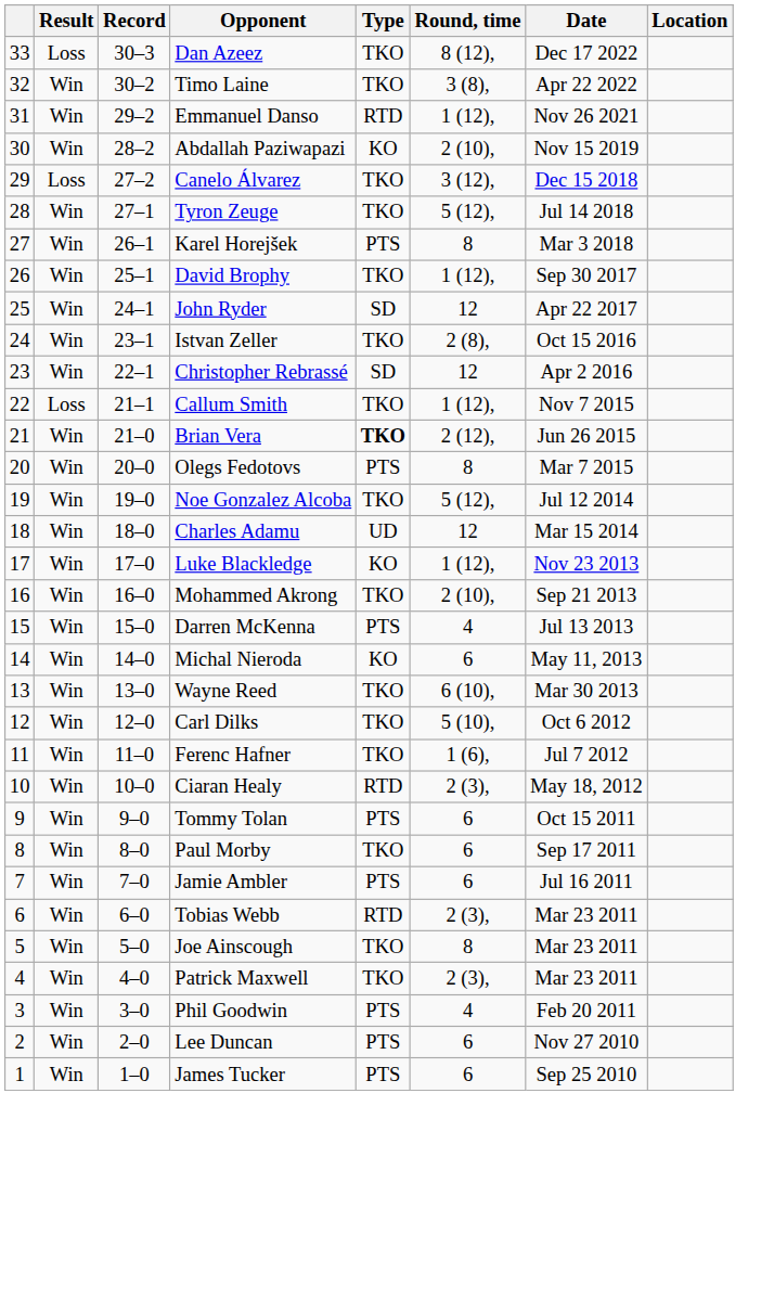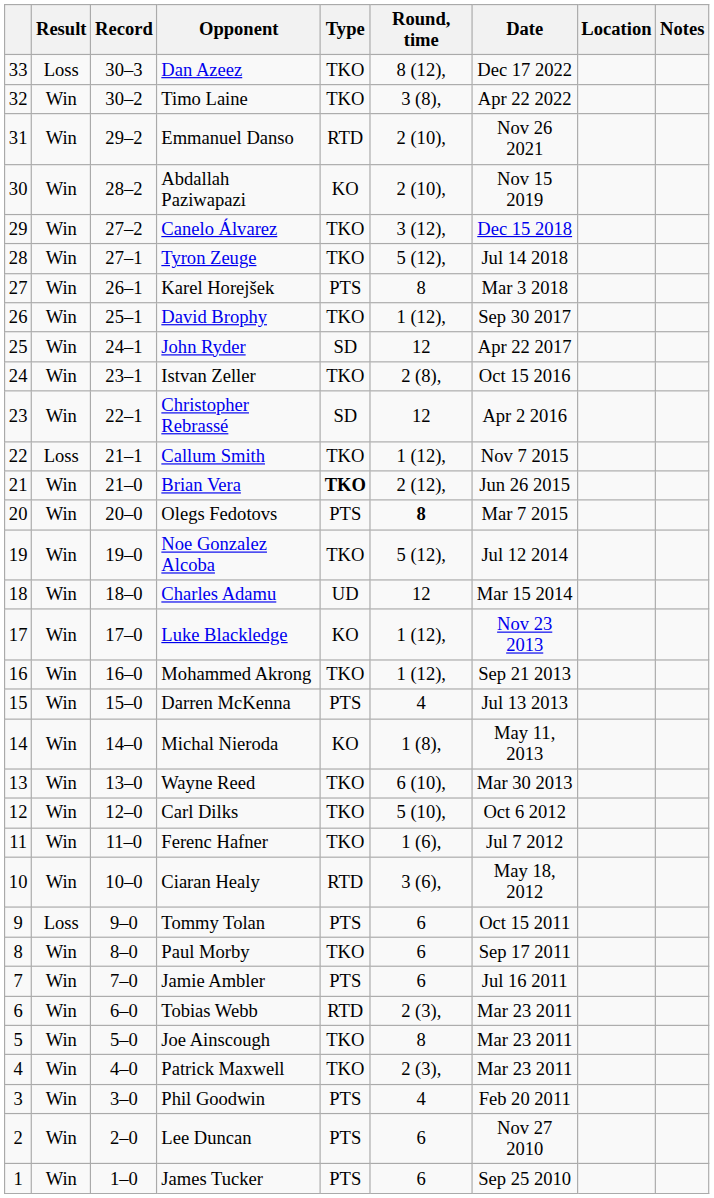 <table class=wikitable style=text-align:center>
 <tr>
 <th></th>
 <th>Result</th>
 <th>Record</th>
 <th>Opponent</th>
 <th>Type</th>
 <th>Round, time</th>
 <th>Date</th>
 <th>Location</th>
+<th>Notes</th>
 </tr>
 <tr>
 <td>33</td>
 <td>Loss</td>
 <td>30–3</td>
 <td align=left><a href='#'>Dan Azeez</a></td>
 <td>TKO</td>
 <td>8 (12), </td>
 <td>Dec 17 2022</td>
+<td align=left></td>
 <td align=left></td>
 </tr>
 <tr>
 <td>32</td>
 <td>Win</td>
 <td>30–2</td>
 <td align=left>Timo Laine</td>
 <td>TKO</td>
 <td>3 (8), </td>
 <td>Apr 22 2022</td>
 <td align=left></td>
+<td align=left></td>
 </tr>
 <tr>
 <td>31</td>
 <td>Win</td>
 <td>29–2</td>
 <td align=left>Emmanuel Danso</td>
 <td>RTD</td>
-<td>1 (12), </td>
+<td>2 (10), </td>
 <td>Nov 26 2021</td>
+<td align=left></td>
 <td align=left></td>
 </tr>
 <tr>
 <td>30</td>
 <td>Win</td>
 <td>28–2</td>
 <td align=left>Abdallah Paziwapazi</td>
 <td>KO</td>
 <td>2 (10), </td>
 <td>Nov 15 2019</td>
 <td align=left></td>
+<td align=left></td>
 </tr>
 <tr>
 <td>29</td>
-<td>Loss</td>
+<td>Win</td>
 <td>27–2</td>
 <td align=left><a href='#'>Canelo Álvarez</a></td>
 <td>TKO</td>
 <td>3 (12), </td>
 <td><a href='#'>Dec 15 2018</a></td>
+<td align=left></td>
 <td align=left></td>
 </tr>
 <tr>
 <td>28</td>
 <td>Win</td>
 <td>27–1</td>
 <td align=left><a href='#'>Tyron Zeuge</a></td>
 <td>TKO</td>
 <td>5 (12), </td>
 <td>Jul 14 2018</td>
 <td align=left></td>
+<td align=left></td>
 </tr>
 <tr>
 <td>27</td>
 <td>Win</td>
 <td>26–1</td>
 <td align=left>Karel Horejšek</td>
 <td>PTS</td>
 <td>8</td>
 <td>Mar 3 2018</td>
+<td align=left></td>
 <td align=left></td>
 </tr>
 <tr>
 <td>26</td>
 <td>Win</td>
 <td>25–1</td>
 <td align=left><a href='#'>David Brophy</a></td>
 <td>TKO</td>
 <td>1 (12), </td>
 <td>Sep 30 2017</td>
 <td align=left></td>
+<td align=left></td>
 </tr>
 <tr>
 <td>25</td>
 <td>Win</td>
 <td>24–1</td>
 <td align=left><a href='#'>John Ryder</a></td>
 <td>SD</td>
 <td>12</td>
 <td>Apr 22 2017</td>
+<td align=left></td>
 <td align=left></td>
 </tr>
 <tr>
 <td>24</td>
 <td>Win</td>
 <td>23–1</td>
 <td align=left>Istvan Zeller</td>
 <td>TKO</td>
 <td>2 (8), </td>
 <td>Oct 15 2016</td>
 <td align=left></td>
+<td align=left></td>
 </tr>
 <tr>
 <td>23</td>
 <td>Win</td>
 <td>22–1</td>
 <td align=left><a href='#'>Christopher Rebrassé</a></td>
 <td>SD</td>
 <td>12</td>
 <td>Apr 2 2016</td>
+<td align=left></td>
 <td align=left></td>
 </tr>
 <tr>
 <td>22</td>
 <td>Loss</td>
 <td>21–1</td>
 <td align=left><a href='#'>Callum Smith</a></td>
 <td>TKO</td>
 <td>1 (12), </td>
 <td>Nov 7 2015</td>
 <td align=left></td>
+<td align=left></td>
 </tr>
 <tr>
 <td>21</td>
 <td>Win</td>
 <td>21–0</td>
 <td align=left><a href='#'>Brian Vera</a></td>
 <td><strong>TKO</strong></td>
 <td>2 (12), </td>
 <td>Jun 26 2015</td>
 <td align=left></td>
+<td align=left></td>
 </tr>
 <tr>
 <td>20</td>
 <td>Win</td>
 <td>20–0</td>
 <td align=left>Olegs Fedotovs</td>
 <td>PTS</td>
-<td>8</td>
+<td><strong>8</strong></td>
 <td>Mar 7 2015</td>
+<td align=left></td>
 <td align=left></td>
 </tr>
 <tr>
 <td>19</td>
 <td>Win</td>
 <td>19–0</td>
 <td align=left><a href='#'>Noe Gonzalez Alcoba</a></td>
 <td>TKO</td>
 <td>5 (12), </td>
 <td>Jul 12 2014</td>
 <td align=left></td>
+<td align=left></td>
 </tr>
 <tr>
 <td>18</td>
 <td>Win</td>
 <td>18–0</td>
 <td align=left><a href='#'>Charles Adamu</a></td>
 <td>UD</td>
 <td>12</td>
 <td>Mar 15 2014</td>
+<td align=left></td>
 <td align=left></td>
 </tr>
 <tr>
 <td>17</td>
 <td>Win</td>
 <td>17–0</td>
 <td align=left><a href='#'>Luke Blackledge</a></td>
 <td>KO</td>
 <td>1 (12), </td>
 <td><a href='#'>Nov 23 2013</a></td>
 <td align=left></td>
+<td align=left></td>
 </tr>
 <tr>
 <td>16</td>
 <td>Win</td>
 <td>16–0</td>
 <td align=left>Mohammed Akrong</td>
 <td>TKO</td>
-<td>2 (10), </td>
+<td>1 (12), </td>
 <td>Sep 21 2013</td>
+<td align=left></td>
 <td align=left></td>
 </tr>
 <tr>
 <td>15</td>
 <td>Win</td>
 <td>15–0</td>
 <td align=left>Darren McKenna</td>
 <td>PTS</td>
 <td>4</td>
 <td>Jul 13 2013</td>
 <td align=left></td>
+<td align=left></td>
 </tr>
 <tr>
 <td>14</td>
 <td>Win</td>
 <td>14–0</td>
 <td align=left>Michal Nieroda</td>
 <td>KO</td>
-<td>6</td>
+<td>1 (8), </td>
 <td>May 11, 2013</td>
+<td align=left></td>
 <td align=left></td>
 </tr>
 <tr>
 <td>13</td>
 <td>Win</td>
 <td>13–0</td>
 <td align=left>Wayne Reed</td>
 <td>TKO</td>
 <td>6 (10), </td>
 <td>Mar 30 2013</td>
 <td align=left></td>
+<td align=left></td>
 </tr>
 <tr>
 <td>12</td>
 <td>Win</td>
 <td>12–0</td>
 <td align=left>Carl Dilks</td>
 <td>TKO</td>
 <td>5 (10), </td>
 <td>Oct 6 2012</td>
+<td align=left></td>
 <td align=left></td>
 </tr>
 <tr>
 <td>11</td>
 <td>Win</td>
 <td>11–0</td>
 <td align=left>Ferenc Hafner</td>
 <td>TKO</td>
 <td>1 (6), </td>
 <td>Jul 7 2012</td>
 <td align=left></td>
+<td align=left></td>
 </tr>
 <tr>
 <td>10</td>
 <td>Win</td>
 <td>10–0</td>
 <td align=left>Ciaran Healy</td>
 <td>RTD</td>
-<td>2 (3), </td>
+<td>3 (6), </td>
 <td>May 18, 2012</td>
+<td align=left></td>
 <td align=left></td>
 </tr>
 <tr>
 <td>9</td>
-<td>Win</td>
+<td>Loss</td>
 <td>9–0</td>
 <td align=left>Tommy Tolan</td>
 <td>PTS</td>
 <td>6</td>
 <td>Oct 15 2011</td>
+<td align=left></td>
 <td align=left></td>
 </tr>
 <tr>
 <td>8</td>
 <td>Win</td>
 <td>8–0</td>
 <td align=left>Paul Morby</td>
 <td>TKO</td>
 <td>6</td>
 <td>Sep 17 2011</td>
 <td align=left></td>
+<td align=left></td>
 </tr>
 <tr>
 <td>7</td>
 <td>Win</td>
 <td>7–0</td>
 <td align=left>Jamie Ambler</td>
 <td>PTS</td>
 <td>6</td>
 <td>Jul 16 2011</td>
+<td align=left></td>
 <td align=left></td>
 </tr>
 <tr>
 <td>6</td>
 <td>Win</td>
 <td>6–0</td>
 <td align=left>Tobias Webb</td>
 <td>RTD</td>
 <td>2 (3), </td>
 <td>Mar 23 2011</td>
 <td align=left></td>
+<td align=left></td>
 </tr>
 <tr>
 <td>5</td>
 <td>Win</td>
 <td>5–0</td>
 <td align=left>Joe Ainscough</td>
 <td>TKO</td>
 <td>8</td>
 <td>Mar 23 2011</td>
+<td align=left></td>
 <td align=left></td>
 </tr>
 <tr>
 <td>4</td>
 <td>Win</td>
 <td>4–0</td>
 <td align=left>Patrick Maxwell</td>
 <td>TKO</td>
 <td>2 (3), </td>
 <td>Mar 23 2011</td>
 <td align=left></td>
+<td align=left></td>
 </tr>
 <tr>
 <td>3</td>
 <td>Win</td>
 <td>3–0</td>
 <td align=left>Phil Goodwin</td>
 <td>PTS</td>
 <td>4</td>
 <td>Feb 20 2011</td>
+<td align=left></td>
 <td align=left></td>
 </tr>
 <tr>
 <td>2</td>
 <td>Win</td>
 <td>2–0</td>
 <td align=left>Lee Duncan</td>
 <td>PTS</td>
 <td>6</td>
 <td>Nov 27 2010</td>
 <td align=left></td>
+<td align=left></td>
 </tr>
 <tr>
 <td>1</td>
 <td>Win</td>
 <td>1–0</td>
 <td align=left>James Tucker</td>
 <td>PTS</td>
 <td>6</td>
 <td>Sep 25 2010</td>
 <td align=left></td>
+<td align=left></td>
 </tr>
 </table>
